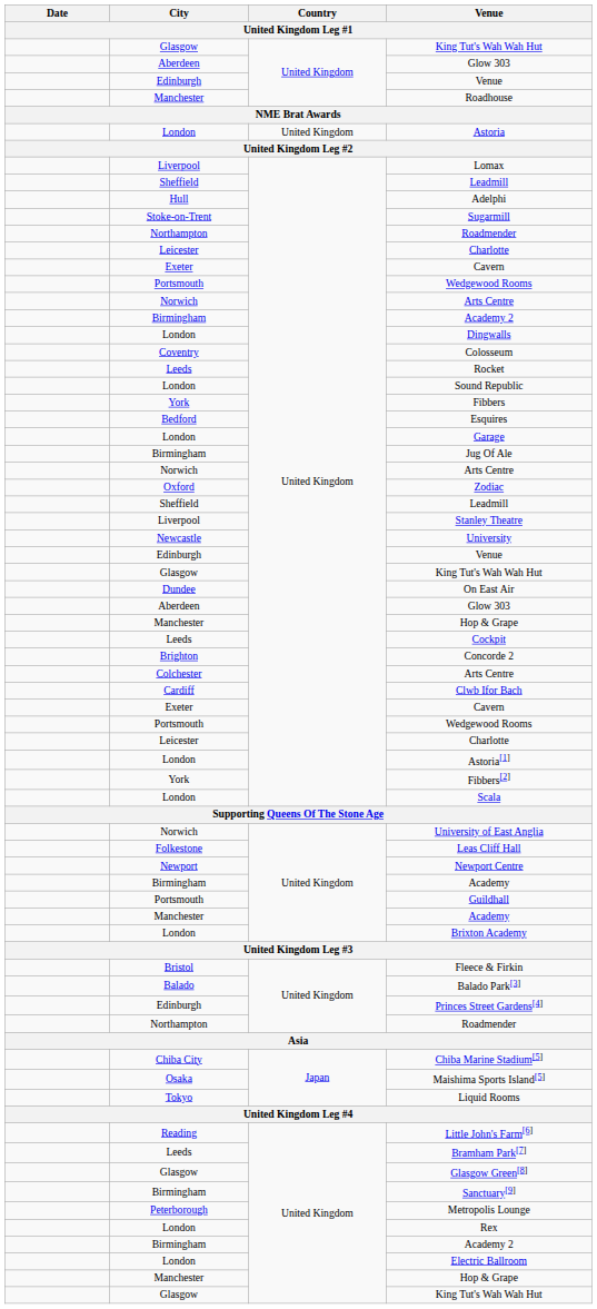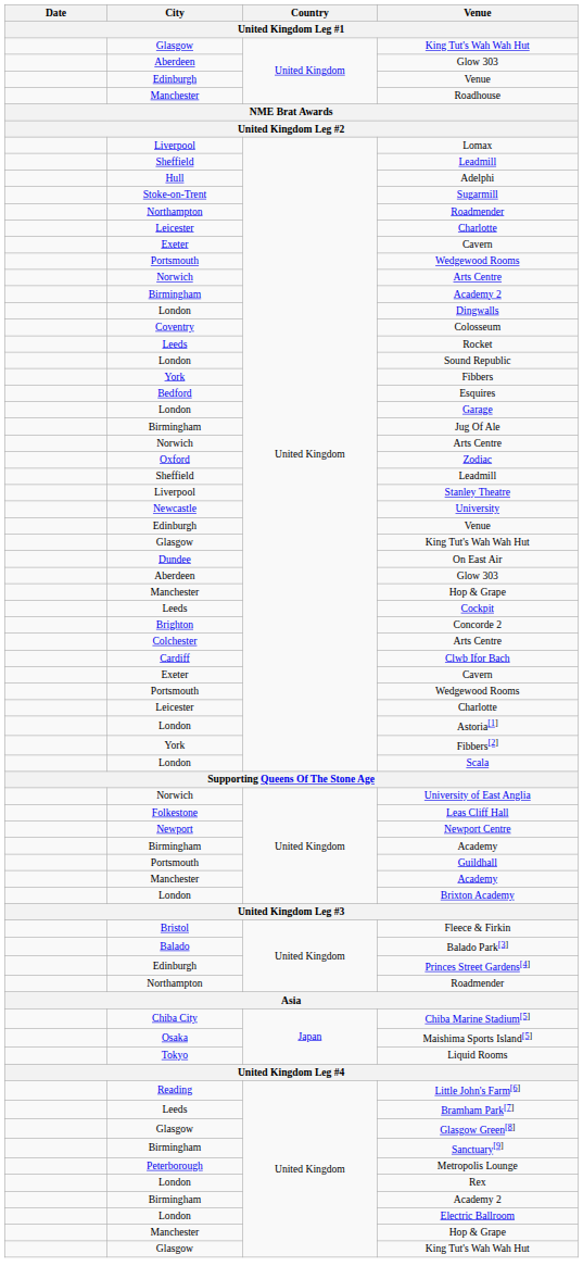 <table class="wikitable" style="text-align:center;">
 <tr>
 <th style="width:150px;">Date</th>
 <th style="width:200px;">City</th>
 <th style="width:200px;">Country</th>
 <th style="width:300px;">Venue</th>
 </tr>
 <tr>
 <th colspan="4">United Kingdom Leg #1</th>
 </tr>
 <tr>
 <td></td>
 <td><a href='#'>Glasgow</a></td>
 <td rowspan="4"><a href='#'>United Kingdom</a></td>
 <td><a href='#'>King Tut's Wah Wah Hut</a></td>
 </tr>
 <tr>
 <td></td>
 <td><a href='#'>Aberdeen</a></td>
 <td>Glow 303</td>
 </tr>
 <tr>
 <td></td>
 <td><a href='#'>Edinburgh</a></td>
 <td>Venue</td>
 </tr>
 <tr>
 <td></td>
 <td><a href='#'>Manchester</a></td>
 <td>Roadhouse</td>
 </tr>
 <tr>
 <th colspan="4">NME Brat Awards</th>
-</tr>
-<tr>
-<td></td>
-<td><a href='#'>London</a></td>
-<td>United Kingdom</td>
-<td><a href='#'>Astoria</a></td>
 </tr>
 <tr>
 <th colspan="4">United Kingdom Leg #2</th>
 </tr>
 <tr>
 <td></td>
 <td><a href='#'>Liverpool</a></td>
 <td rowspan="38">United Kingdom</td>
 <td>Lomax</td>
 </tr>
 <tr>
 <td></td>
 <td><a href='#'>Sheffield</a></td>
 <td><a href='#'>Leadmill</a></td>
 </tr>
 <tr>
 <td></td>
 <td><a href='#'>Hull</a></td>
 <td>Adelphi</td>
 </tr>
 <tr>
 <td></td>
 <td><a href='#'>Stoke-on-Trent</a></td>
 <td><a href='#'>Sugarmill</a></td>
 </tr>
 <tr>
 <td></td>
 <td><a href='#'>Northampton</a></td>
 <td><a href='#'>Roadmender</a></td>
 </tr>
 <tr>
 <td></td>
 <td><a href='#'>Leicester</a></td>
 <td><a href='#'>Charlotte</a></td>
 </tr>
 <tr>
 <td></td>
 <td><a href='#'>Exeter</a></td>
 <td>Cavern</td>
 </tr>
 <tr>
 <td></td>
 <td><a href='#'>Portsmouth</a></td>
 <td><a href='#'>Wedgewood Rooms</a></td>
 </tr>
 <tr>
 <td></td>
 <td><a href='#'>Norwich</a></td>
 <td><a href='#'>Arts Centre</a></td>
 </tr>
 <tr>
 <td></td>
 <td><a href='#'>Birmingham</a></td>
 <td><a href='#'>Academy 2</a></td>
 </tr>
 <tr>
 <td></td>
 <td>London</td>
 <td><a href='#'>Dingwalls</a></td>
 </tr>
 <tr>
 <td></td>
 <td><a href='#'>Coventry</a></td>
 <td>Colosseum</td>
 </tr>
 <tr>
 <td></td>
 <td><a href='#'>Leeds</a></td>
 <td>Rocket</td>
 </tr>
 <tr>
 <td></td>
 <td>London</td>
 <td>Sound Republic</td>
 </tr>
 <tr>
 <td></td>
 <td><a href='#'>York</a></td>
 <td>Fibbers</td>
 </tr>
 <tr>
 <td></td>
 <td><a href='#'>Bedford</a></td>
 <td>Esquires</td>
 </tr>
 <tr>
 <td></td>
 <td>London</td>
 <td><a href='#'>Garage</a></td>
 </tr>
 <tr>
 <td></td>
 <td>Birmingham</td>
 <td>Jug Of Ale</td>
 </tr>
 <tr>
 <td></td>
 <td>Norwich</td>
 <td>Arts Centre</td>
 </tr>
 <tr>
 <td></td>
 <td><a href='#'>Oxford</a></td>
 <td><a href='#'>Zodiac</a></td>
 </tr>
 <tr>
 <td></td>
 <td>Sheffield</td>
 <td>Leadmill</td>
 </tr>
 <tr>
 <td></td>
 <td>Liverpool</td>
 <td><a href='#'>Stanley Theatre</a></td>
 </tr>
 <tr>
 <td></td>
 <td><a href='#'>Newcastle</a></td>
 <td><a href='#'>University</a></td>
 </tr>
 <tr>
 <td></td>
 <td>Edinburgh</td>
 <td>Venue</td>
 </tr>
 <tr>
 <td></td>
 <td>Glasgow</td>
 <td>King Tut's Wah Wah Hut</td>
 </tr>
 <tr>
 <td></td>
 <td><a href='#'>Dundee</a></td>
 <td>On East Air</td>
 </tr>
 <tr>
 <td></td>
 <td>Aberdeen</td>
 <td>Glow 303</td>
 </tr>
 <tr>
 <td></td>
 <td>Manchester</td>
 <td>Hop & Grape</td>
 </tr>
 <tr>
 <td></td>
 <td>Leeds</td>
 <td><a href='#'>Cockpit</a></td>
 </tr>
 <tr>
 <td></td>
 <td><a href='#'>Brighton</a></td>
 <td>Concorde 2</td>
 </tr>
 <tr>
 <td></td>
 <td><a href='#'>Colchester</a></td>
 <td>Arts Centre</td>
 </tr>
 <tr>
 <td></td>
 <td><a href='#'>Cardiff</a></td>
 <td><a href='#'>Clwb Ifor Bach</a></td>
 </tr>
 <tr>
 <td></td>
 <td>Exeter</td>
 <td>Cavern</td>
 </tr>
 <tr>
 <td></td>
 <td>Portsmouth</td>
 <td>Wedgewood Rooms</td>
 </tr>
 <tr>
 <td></td>
 <td>Leicester</td>
 <td>Charlotte</td>
 </tr>
 <tr>
 <td></td>
 <td>London</td>
 <td>Astoria<sup><a href='#'>[1</a>]</sup></td>
 </tr>
 <tr>
 <td></td>
 <td>York</td>
 <td>Fibbers<sup><a href='#'>[2</a>]</sup></td>
 </tr>
 <tr>
 <td></td>
 <td>London</td>
 <td><a href='#'>Scala</a></td>
 </tr>
 <tr>
 <th colspan="4">Supporting <a href='#'>Queens Of The Stone Age</a></th>
 </tr>
 <tr>
 <td></td>
 <td>Norwich</td>
 <td rowspan="7">United Kingdom</td>
 <td><a href='#'>University of East Anglia</a></td>
 </tr>
 <tr>
 <td></td>
 <td><a href='#'>Folkestone</a></td>
 <td><a href='#'>Leas Cliff Hall</a></td>
 </tr>
 <tr>
 <td></td>
 <td><a href='#'>Newport</a></td>
 <td><a href='#'>Newport Centre</a></td>
 </tr>
 <tr>
 <td></td>
 <td>Birmingham</td>
 <td>Academy</td>
 </tr>
 <tr>
 <td></td>
 <td>Portsmouth</td>
 <td><a href='#'>Guildhall</a></td>
 </tr>
 <tr>
 <td></td>
 <td>Manchester</td>
 <td><a href='#'>Academy</a></td>
 </tr>
 <tr>
 <td></td>
 <td>London</td>
 <td><a href='#'>Brixton Academy</a></td>
 </tr>
 <tr>
 <th colspan="4">United Kingdom Leg #3</th>
 </tr>
 <tr>
 <td></td>
 <td><a href='#'>Bristol</a></td>
 <td rowspan="4">United Kingdom</td>
 <td>Fleece & Firkin</td>
 </tr>
 <tr>
 <td></td>
 <td><a href='#'>Balado</a></td>
 <td>Balado Park<sup><a href='#'>[3</a>]</sup></td>
 </tr>
 <tr>
 <td></td>
 <td>Edinburgh</td>
 <td><a href='#'>Princes Street Gardens</a><sup><a href='#'>[4</a>]</sup></td>
 </tr>
 <tr>
 <td></td>
 <td>Northampton</td>
 <td>Roadmender</td>
 </tr>
 <tr>
 <th colspan="4">Asia</th>
 </tr>
 <tr>
 <td></td>
 <td><a href='#'>Chiba City</a></td>
 <td rowspan="3"><a href='#'>Japan</a></td>
 <td><a href='#'>Chiba Marine Stadium</a><sup><a href='#'>[5</a>]</sup></td>
 </tr>
 <tr>
 <td></td>
 <td><a href='#'>Osaka</a></td>
 <td>Maishima Sports Island<sup><a href='#'>[5</a>]</sup></td>
 </tr>
 <tr>
 <td></td>
 <td><a href='#'>Tokyo</a></td>
 <td>Liquid Rooms</td>
 </tr>
 <tr>
 <th colspan="4">United Kingdom Leg #4</th>
 </tr>
 <tr>
 <td></td>
 <td><a href='#'>Reading</a></td>
 <td rowspan="10">United Kingdom</td>
 <td><a href='#'>Little John's Farm</a><sup><a href='#'>[6</a>]</sup></td>
 </tr>
 <tr>
 <td></td>
 <td>Leeds</td>
 <td><a href='#'>Bramham Park</a><sup><a href='#'>[7</a>]</sup></td>
 </tr>
 <tr>
 <td></td>
 <td>Glasgow</td>
 <td><a href='#'>Glasgow Green</a><sup><a href='#'>[8</a>]</sup></td>
 </tr>
 <tr>
 <td></td>
 <td>Birmingham</td>
 <td><a href='#'>Sanctuary</a><sup><a href='#'>[9</a>]</sup></td>
 </tr>
 <tr>
 <td></td>
 <td><a href='#'>Peterborough</a></td>
 <td>Metropolis Lounge</td>
 </tr>
 <tr>
 <td></td>
 <td>London</td>
 <td>Rex</td>
 </tr>
 <tr>
 <td></td>
 <td>Birmingham</td>
 <td>Academy 2</td>
 </tr>
 <tr>
 <td></td>
 <td>London</td>
 <td><a href='#'>Electric Ballroom</a></td>
 </tr>
 <tr>
 <td></td>
 <td>Manchester</td>
 <td>Hop & Grape</td>
 </tr>
 <tr>
 <td></td>
 <td>Glasgow</td>
 <td>King Tut's Wah Wah Hut</td>
 </tr>
 </table>
